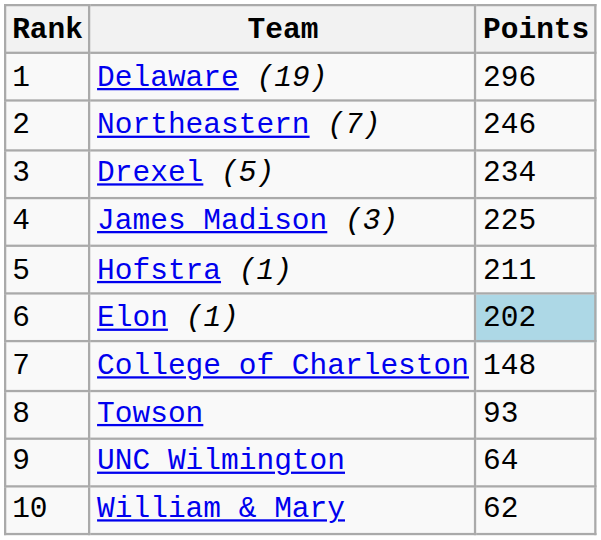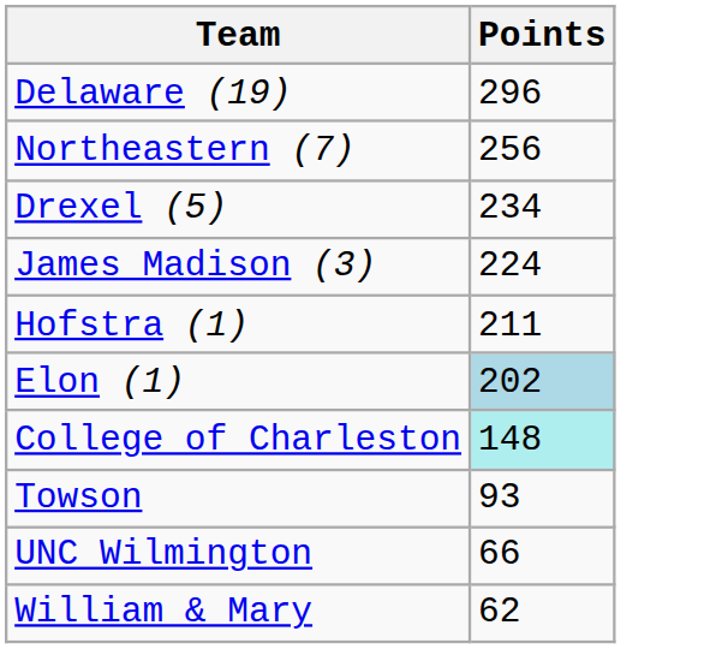 <table class="wikitable">
 <tr>
-<th>Rank</th>
 <th>Team</th>
 <th>Points</th>
 </tr>
 <tr>
-<td>1</td>
 <td><a href='#'>Delaware</a> <em>(19)</em></td>
 <td>296</td>
 </tr>
 <tr>
-<td>2</td>
 <td><a href='#'>Northeastern</a> <em>(7)</em></td>
-<td>246</td>
+<td>256</td>
 </tr>
 <tr>
-<td>3</td>
 <td><a href='#'>Drexel</a> <em>(5)</em></td>
 <td>234</td>
 </tr>
 <tr>
-<td>4</td>
 <td><a href='#'>James Madison</a> <em>(3)</em></td>
-<td>225</td>
+<td>224</td>
 </tr>
 <tr>
-<td>5</td>
 <td><a href='#'>Hofstra</a> <em>(1)</em></td>
 <td>211</td>
 </tr>
 <tr>
-<td>6</td>
 <td><a href='#'>Elon</a> <em>(1)</em></td>
 <td style="background: lightblue;">202</td>
 </tr>
 <tr>
-<td>7</td>
 <td><a href='#'>College of Charleston</a></td>
-<td>148</td>
+<td style="background: paleturquoise;">148</td>
 </tr>
 <tr>
-<td>8</td>
 <td><a href='#'>Towson</a></td>
 <td>93</td>
 </tr>
 <tr>
-<td>9</td>
 <td><a href='#'>UNC Wilmington</a></td>
-<td>64</td>
+<td>66</td>
 </tr>
 <tr>
-<td>10</td>
 <td><a href='#'>William & Mary</a></td>
 <td>62</td>
 </tr>
 </table>
